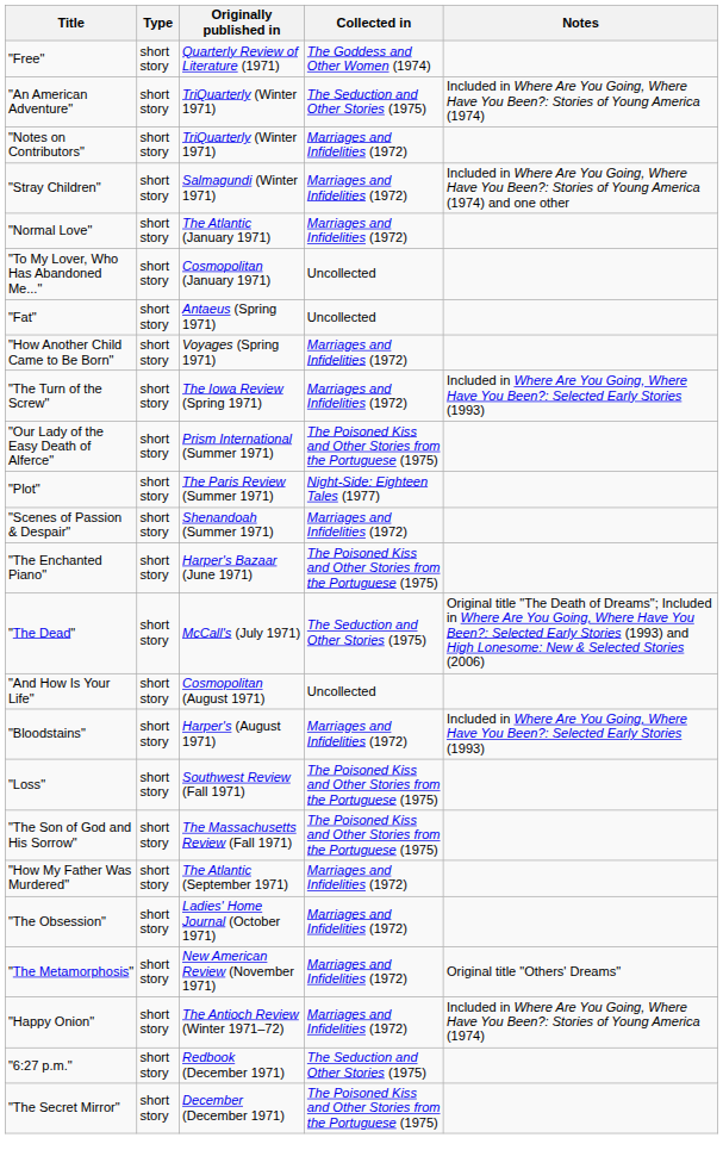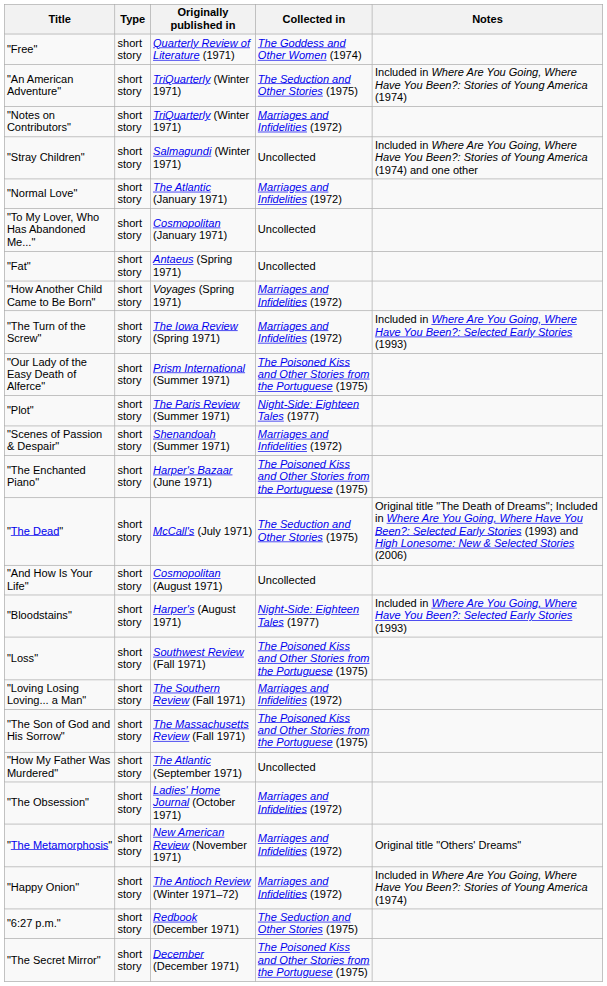 <table class="wikitable">
 <tr>
 <th>Title</th>
 <th>Type</th>
 <th>Originally published in</th>
 <th>Collected in</th>
 <th>Notes</th>
 </tr>
 <tr>
 <td>"Free"</td>
 <td>short story</td>
 <td><em><a href='#'>Quarterly Review of Literature</a></em> (1971)</td>
 <td><em><a href='#'>The Goddess and Other Women</a></em> (1974)</td>
 <td></td>
 </tr>
 <tr>
 <td>"An American Adventure"</td>
 <td>short story</td>
 <td><em><a href='#'>TriQuarterly</a></em> (Winter 1971)</td>
 <td><em><a href='#'>The Seduction and Other Stories</a></em> (1975)</td>
 <td>Included in <em>Where Are You Going, Where Have You Been?: Stories of Young America</em> (1974)</td>
 </tr>
 <tr>
 <td>"Notes on Contributors"</td>
 <td>short story</td>
 <td><em><a href='#'>TriQuarterly</a></em> (Winter 1971)</td>
 <td><em><a href='#'>Marriages and Infidelities</a></em> (1972)</td>
 <td></td>
 </tr>
 <tr>
 <td>"Stray Children"</td>
 <td>short story</td>
 <td><em><a href='#'>Salmagundi</a></em> (Winter 1971)</td>
-<td><em><a href='#'>Marriages and Infidelities</a></em> (1972)</td>
+<td>Uncollected</td>
 <td>Included in <em>Where Are You Going, Where Have You Been?: Stories of Young America</em> (1974) and one other</td>
 </tr>
 <tr>
 <td>"Normal Love"</td>
 <td>short story</td>
 <td><em><a href='#'>The Atlantic</a></em> (January 1971)</td>
 <td><em><a href='#'>Marriages and Infidelities</a></em> (1972)</td>
 <td></td>
 </tr>
 <tr>
 <td>"To My Lover, Who Has Abandoned Me..."</td>
 <td>short story</td>
 <td><em><a href='#'>Cosmopolitan</a></em> (January 1971)</td>
 <td>Uncollected</td>
 <td></td>
 </tr>
 <tr>
 <td>"Fat"</td>
 <td>short story</td>
 <td><em><a href='#'>Antaeus</a></em> (Spring 1971)</td>
 <td>Uncollected</td>
 <td></td>
 </tr>
 <tr>
 <td>"How Another Child Came to Be Born"</td>
 <td>short story</td>
 <td><em>Voyages</em> (Spring 1971)</td>
 <td><em><a href='#'>Marriages and Infidelities</a></em> (1972)</td>
 <td></td>
 </tr>
 <tr>
 <td>"The Turn of the Screw"</td>
 <td>short story</td>
 <td><em><a href='#'>The Iowa Review</a></em> (Spring 1971)</td>
 <td><em><a href='#'>Marriages and Infidelities</a></em> (1972)</td>
 <td>Included in <em><a href='#'>Where Are You Going, Where Have You Been?: Selected Early Stories</a></em> (1993)</td>
 </tr>
 <tr>
 <td>"Our Lady of the Easy Death of Alferce"</td>
 <td>short story</td>
 <td><em><a href='#'>Prism International</a></em> (Summer 1971)</td>
 <td><em><a href='#'>The Poisoned Kiss and Other Stories from the Portuguese</a></em> (1975)</td>
 <td></td>
 </tr>
 <tr>
 <td>"Plot"</td>
 <td>short story</td>
 <td><em><a href='#'>The Paris Review</a></em> (Summer 1971)</td>
 <td><em><a href='#'>Night-Side: Eighteen Tales</a></em> (1977)</td>
 <td></td>
 </tr>
 <tr>
 <td>"Scenes of Passion & Despair"</td>
 <td>short story</td>
 <td><em><a href='#'>Shenandoah</a></em> (Summer 1971)</td>
 <td><em><a href='#'>Marriages and Infidelities</a></em> (1972)</td>
 <td></td>
 </tr>
 <tr>
 <td>"The Enchanted Piano"</td>
 <td>short story</td>
 <td><em><a href='#'>Harper's Bazaar</a></em> (June 1971)</td>
 <td><em><a href='#'>The Poisoned Kiss and Other Stories from the Portuguese</a></em> (1975)</td>
 <td></td>
 </tr>
 <tr>
 <td>"<a href='#'>The Dead</a>"</td>
 <td>short story</td>
 <td><em><a href='#'>McCall's</a></em> (July 1971)</td>
 <td><em><a href='#'>The Seduction and Other Stories</a></em> (1975)</td>
 <td>Original title "The Death of Dreams"; Included in <em><a href='#'>Where Are You Going, Where Have You Been?: Selected Early Stories</a></em> (1993) and <em><a href='#'>High Lonesome: New & Selected Stories</a></em> (2006)</td>
 </tr>
 <tr>
 <td>"And How Is Your Life"</td>
 <td>short story</td>
 <td><em><a href='#'>Cosmopolitan</a></em> (August 1971)</td>
 <td>Uncollected</td>
 <td></td>
 </tr>
 <tr>
 <td>"Bloodstains"</td>
 <td>short story</td>
 <td><em><a href='#'>Harper's</a></em> (August 1971)</td>
-<td><em><a href='#'>Marriages and Infidelities</a></em> (1972)</td>
+<td><em><a href='#'>Night-Side: Eighteen Tales</a></em> (1977)</td>
 <td>Included in <em><a href='#'>Where Are You Going, Where Have You Been?: Selected Early Stories</a></em> (1993)</td>
 </tr>
 <tr>
 <td>"Loss"</td>
 <td>short story</td>
 <td><em><a href='#'>Southwest Review</a></em> (Fall 1971)</td>
 <td><em><a href='#'>The Poisoned Kiss and Other Stories from the Portuguese</a></em> (1975)</td>
+<td></td>
+</tr>
+<tr>
+<td>"Loving Losing Loving... a Man"</td>
+<td>short story</td>
+<td><em><a href='#'>The Southern Review</a></em> (Fall 1971)</td>
+<td><em><a href='#'>Marriages and Infidelities</a></em> (1972)</td>
 <td></td>
 </tr>
 <tr>
 <td>"The Son of God and His Sorrow"</td>
 <td>short story</td>
 <td><em><a href='#'>The Massachusetts Review</a></em> (Fall 1971)</td>
 <td><em><a href='#'>The Poisoned Kiss and Other Stories from the Portuguese</a></em> (1975)</td>
 <td></td>
 </tr>
 <tr>
 <td>"How My Father Was Murdered"</td>
 <td>short story</td>
 <td><em><a href='#'>The Atlantic</a></em> (September 1971)</td>
-<td><em><a href='#'>Marriages and Infidelities</a></em> (1972)</td>
+<td>Uncollected</td>
 <td></td>
 </tr>
 <tr>
 <td>"The Obsession"</td>
 <td>short story</td>
 <td><em><a href='#'>Ladies' Home Journal</a></em> (October 1971)</td>
 <td><em><a href='#'>Marriages and Infidelities</a></em> (1972)</td>
 <td></td>
 </tr>
 <tr>
 <td>"<a href='#'>The Metamorphosis</a>"</td>
 <td>short story</td>
 <td><em><a href='#'>New American Review</a></em> (November 1971)</td>
 <td><em><a href='#'>Marriages and Infidelities</a></em> (1972)</td>
 <td>Original title "Others' Dreams"</td>
 </tr>
 <tr>
 <td>"Happy Onion"</td>
 <td>short story</td>
 <td><em><a href='#'>The Antioch Review</a></em> (Winter 1971–72)</td>
 <td><em><a href='#'>Marriages and Infidelities</a></em> (1972)</td>
 <td>Included in <em>Where Are You Going, Where Have You Been?: Stories of Young America</em> (1974)</td>
 </tr>
 <tr>
 <td>"6:27 p.m."</td>
 <td>short story</td>
 <td><em><a href='#'>Redbook</a></em> (December 1971)</td>
 <td><em><a href='#'>The Seduction and Other Stories</a></em> (1975)</td>
 <td></td>
 </tr>
 <tr>
 <td>"The Secret Mirror"</td>
 <td>short story</td>
 <td><em><a href='#'>December</a></em> (December 1971)</td>
 <td><em><a href='#'>The Poisoned Kiss and Other Stories from the Portuguese</a></em> (1975)</td>
 <td></td>
 </tr>
 </table>
